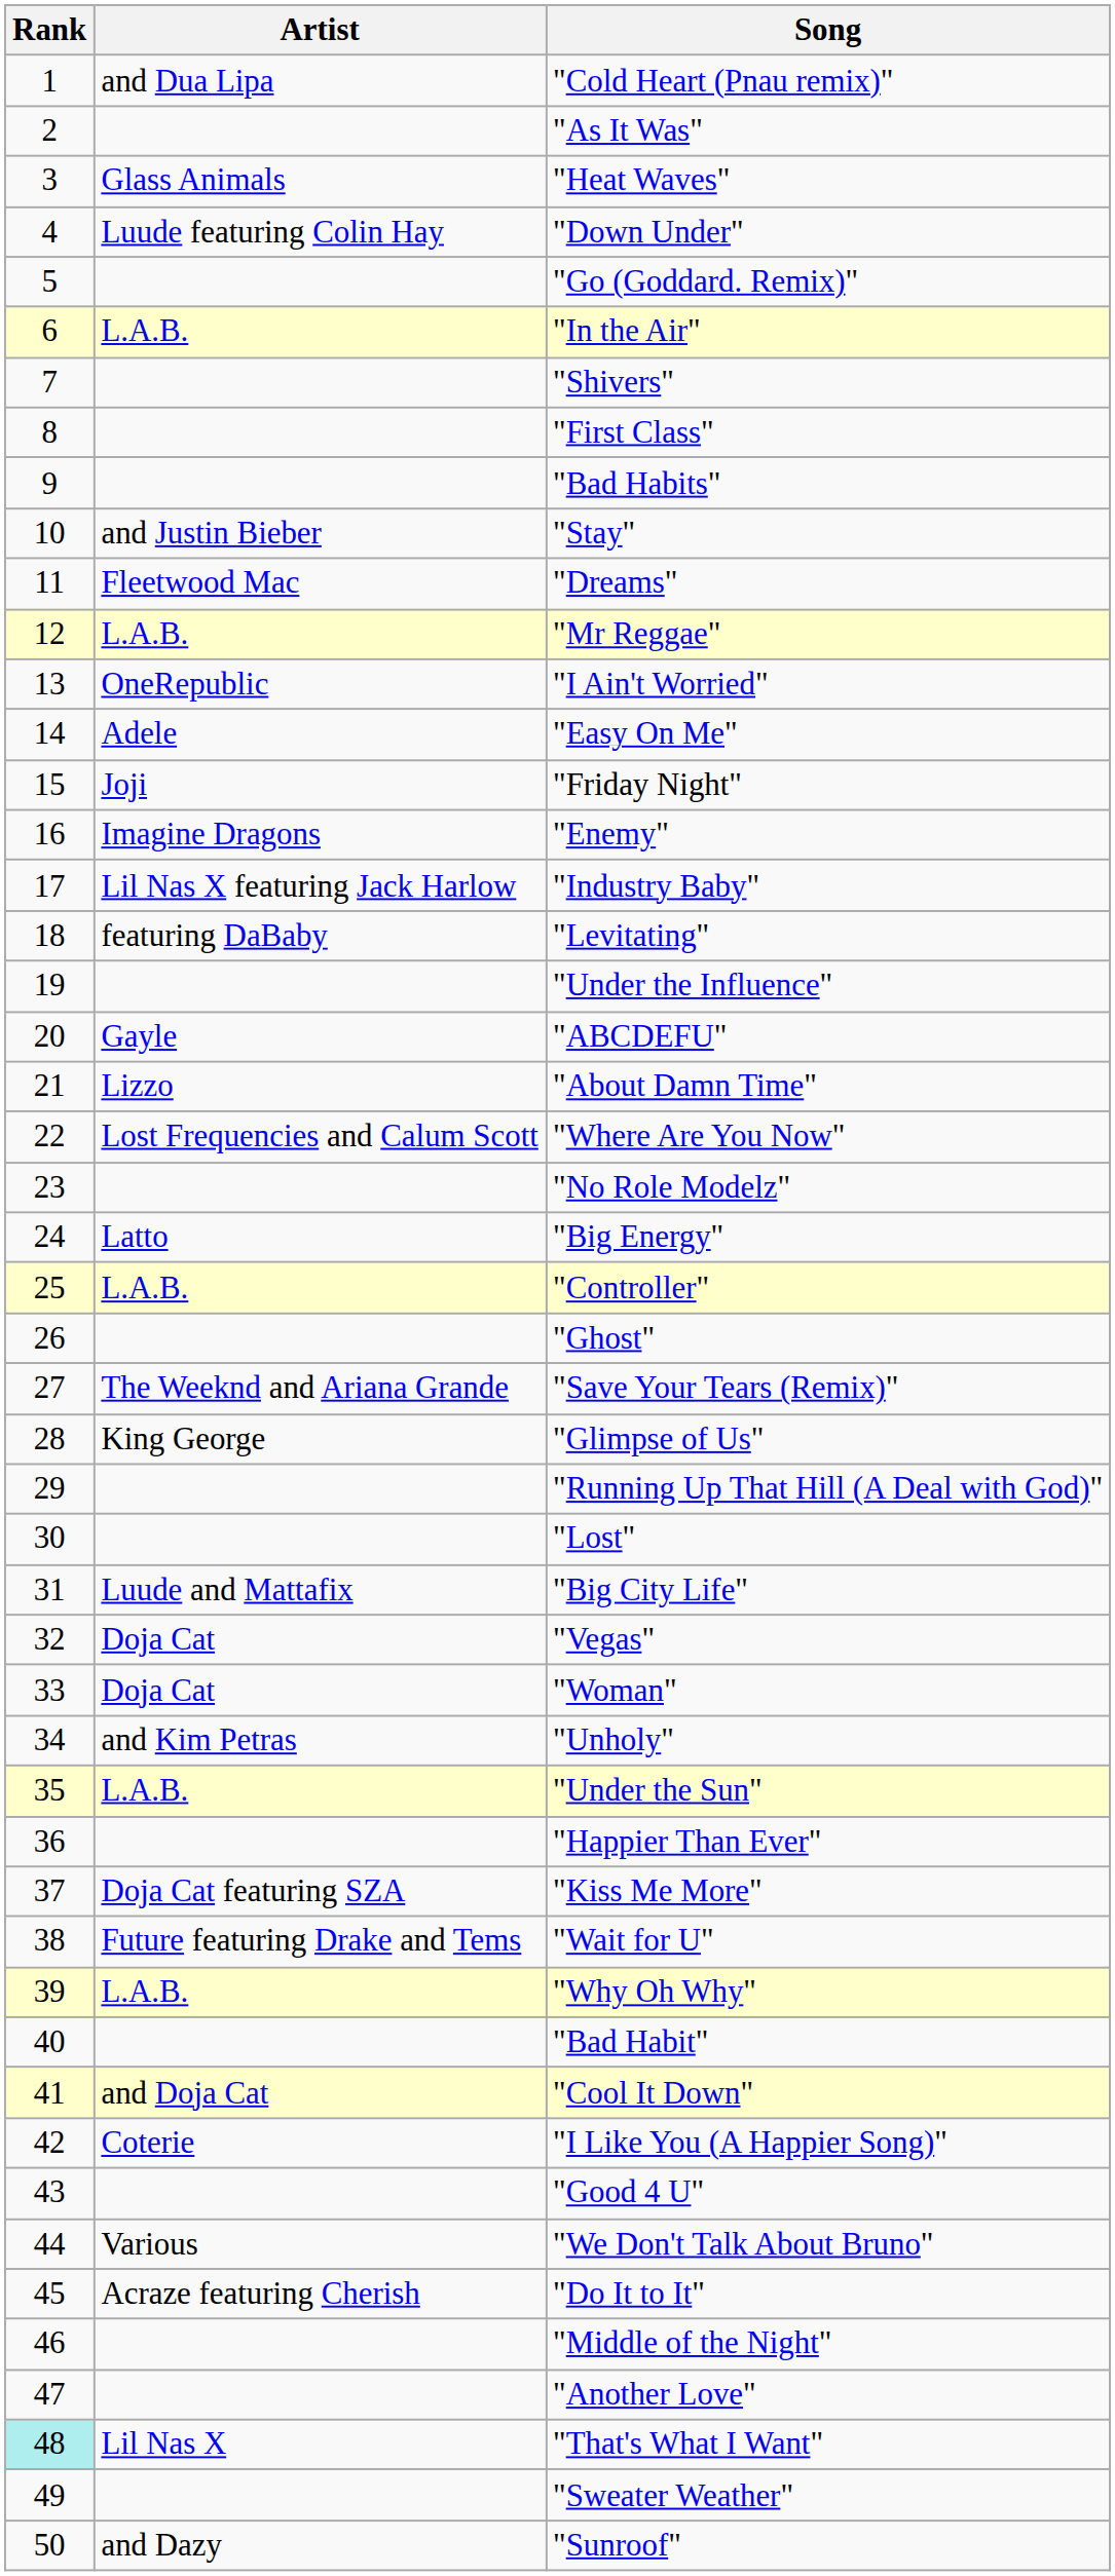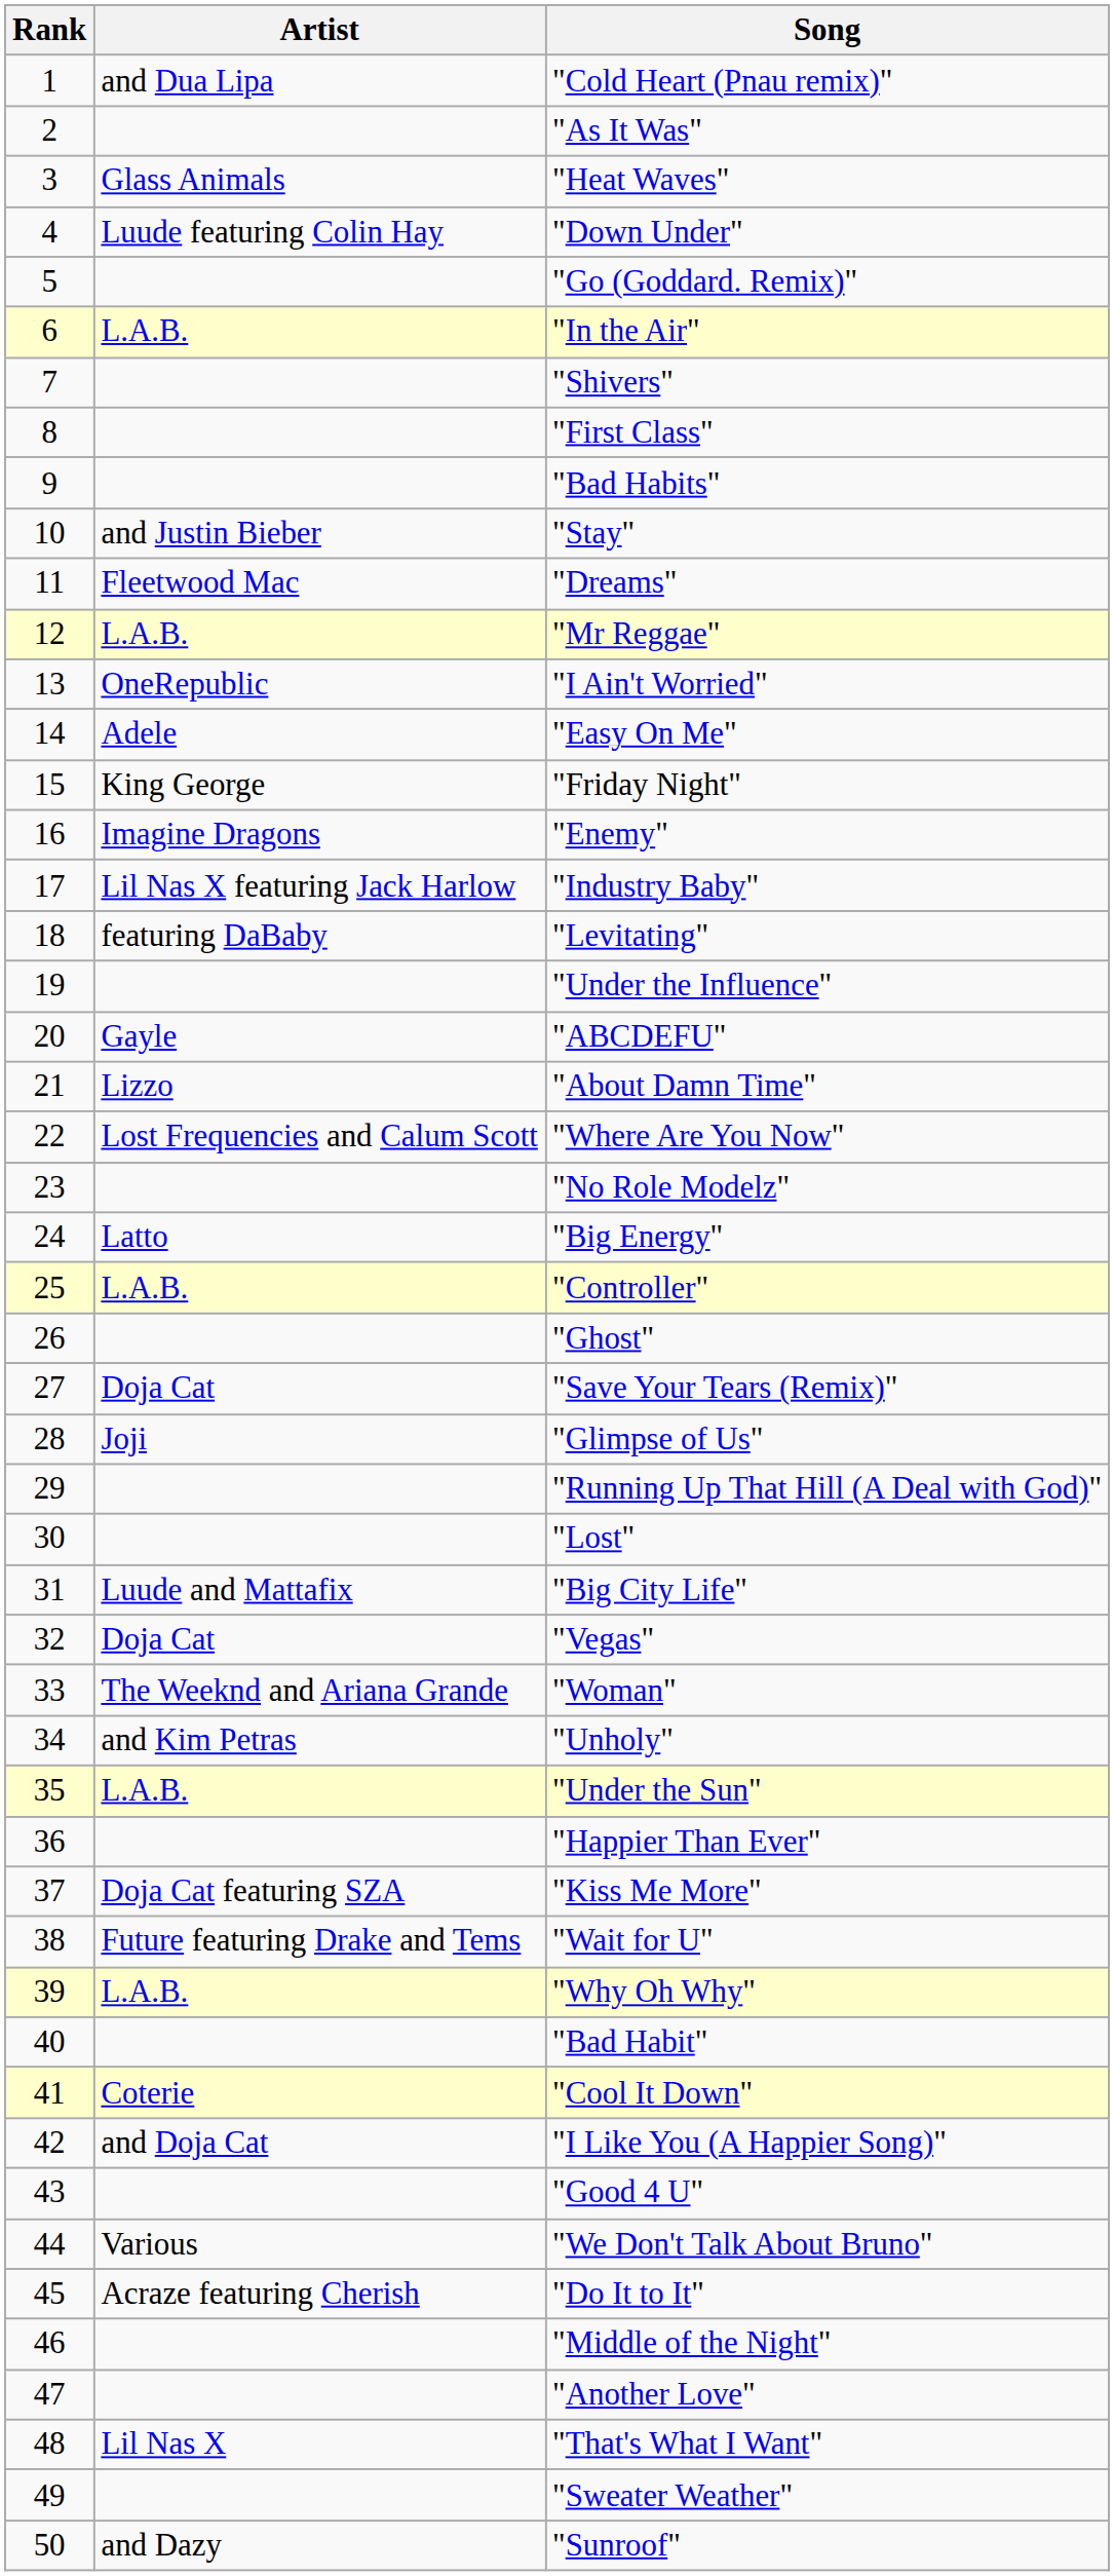 <table class="wikitable sortable">
 <tr>
 <th>Rank</th>
 <th>Artist</th>
 <th>Song</th>
 </tr>
 <tr>
 <td align="center">1</td>
 <td> and <a href='#'>Dua Lipa</a></td>
 <td>"<a href='#'>Cold Heart (Pnau remix)</a>"</td>
 </tr>
 <tr>
 <td align="center">2</td>
 <td></td>
 <td>"<a href='#'>As It Was</a>"</td>
 </tr>
 <tr>
 <td align="center">3</td>
 <td><a href='#'>Glass Animals</a></td>
 <td>"<a href='#'>Heat Waves</a>"</td>
 </tr>
 <tr>
 <td align="center">4</td>
 <td><a href='#'>Luude</a> featuring <a href='#'>Colin Hay</a></td>
 <td>"<a href='#'>Down Under</a>"</td>
 </tr>
 <tr>
 <td align="center">5</td>
 <td></td>
 <td>"<a href='#'>Go (Goddard. Remix)</a>"</td>
 </tr>
 <tr bgcolor="#FFFFCC">
 <td align="center">6</td>
 <td><a href='#'>L.A.B.</a></td>
 <td>"<a href='#'>In the Air</a>"</td>
 </tr>
 <tr>
 <td align="center">7</td>
 <td></td>
 <td>"<a href='#'>Shivers</a>"</td>
 </tr>
 <tr>
 <td align="center">8</td>
 <td></td>
 <td>"<a href='#'>First Class</a>"</td>
 </tr>
 <tr>
 <td align="center">9</td>
 <td></td>
 <td>"<a href='#'>Bad Habits</a>"</td>
 </tr>
 <tr>
 <td align="center">10</td>
 <td> and <a href='#'>Justin Bieber</a></td>
 <td>"<a href='#'>Stay</a>"</td>
 </tr>
 <tr>
 <td align="center">11</td>
 <td><a href='#'>Fleetwood Mac</a></td>
 <td>"<a href='#'>Dreams</a>"</td>
 </tr>
 <tr bgcolor="#FFFFCC">
 <td align="center">12</td>
 <td><a href='#'>L.A.B.</a></td>
 <td>"<a href='#'>Mr Reggae</a>"</td>
 </tr>
 <tr>
 <td align="center">13</td>
 <td><a href='#'>OneRepublic</a></td>
 <td>"<a href='#'>I Ain't Worried</a>"</td>
 </tr>
 <tr>
 <td align="center">14</td>
 <td><a href='#'>Adele</a></td>
 <td>"<a href='#'>Easy On Me</a>"</td>
 </tr>
 <tr>
 <td align="center">15</td>
-<td><a href='#'>Joji</a></td>
+<td>King George</td>
 <td>"Friday Night"</td>
 </tr>
 <tr>
 <td align="center">16</td>
 <td><a href='#'>Imagine Dragons</a></td>
 <td>"<a href='#'>Enemy</a>"</td>
 </tr>
 <tr>
 <td align="center">17</td>
 <td><a href='#'>Lil Nas X</a> featuring <a href='#'>Jack Harlow</a></td>
 <td>"<a href='#'>Industry Baby</a>"</td>
 </tr>
 <tr>
 <td align="center">18</td>
 <td> featuring <a href='#'>DaBaby</a></td>
 <td>"<a href='#'>Levitating</a>"</td>
 </tr>
 <tr>
 <td align="center">19</td>
 <td></td>
 <td>"<a href='#'>Under the Influence</a>"</td>
 </tr>
 <tr>
 <td align="center">20</td>
 <td><a href='#'>Gayle</a></td>
 <td>"<a href='#'>ABCDEFU</a>"</td>
 </tr>
 <tr>
 <td align="center">21</td>
 <td><a href='#'>Lizzo</a></td>
 <td>"<a href='#'>About Damn Time</a>"</td>
 </tr>
 <tr>
 <td align="center">22</td>
 <td><a href='#'>Lost Frequencies</a> and <a href='#'>Calum Scott</a></td>
 <td>"<a href='#'>Where Are You Now</a>"</td>
 </tr>
 <tr>
 <td align="center">23</td>
 <td></td>
 <td>"<a href='#'>No Role Modelz</a>"</td>
 </tr>
 <tr>
 <td align="center">24</td>
 <td><a href='#'>Latto</a></td>
 <td>"<a href='#'>Big Energy</a>"</td>
 </tr>
 <tr bgcolor="#FFFFCC">
 <td align="center">25</td>
 <td><a href='#'>L.A.B.</a></td>
 <td>"<a href='#'>Controller</a>"</td>
 </tr>
 <tr>
 <td align="center">26</td>
 <td></td>
 <td>"<a href='#'>Ghost</a>"</td>
 </tr>
 <tr>
 <td align="center">27</td>
-<td><a href='#'>The Weeknd</a> and <a href='#'>Ariana Grande</a></td>
+<td><a href='#'>Doja Cat</a></td>
 <td>"<a href='#'>Save Your Tears (Remix)</a>"</td>
 </tr>
 <tr>
 <td align="center">28</td>
-<td>King George</td>
+<td><a href='#'>Joji</a></td>
 <td>"<a href='#'>Glimpse of Us</a>"</td>
 </tr>
 <tr>
 <td align="center">29</td>
 <td></td>
 <td>"<a href='#'>Running Up That Hill (A Deal with God)</a>"</td>
 </tr>
 <tr>
 <td align="center">30</td>
 <td></td>
 <td>"<a href='#'>Lost</a>"</td>
 </tr>
 <tr>
 <td align="center">31</td>
 <td><a href='#'>Luude</a> and <a href='#'>Mattafix</a></td>
 <td>"<a href='#'>Big City Life</a>"</td>
 </tr>
 <tr>
 <td align="center">32</td>
 <td><a href='#'>Doja Cat</a></td>
 <td>"<a href='#'>Vegas</a>"</td>
 </tr>
 <tr>
 <td align="center">33</td>
-<td><a href='#'>Doja Cat</a></td>
+<td><a href='#'>The Weeknd</a> and <a href='#'>Ariana Grande</a></td>
 <td>"<a href='#'>Woman</a>"</td>
 </tr>
 <tr>
 <td align="center">34</td>
 <td> and <a href='#'>Kim Petras</a></td>
 <td>"<a href='#'>Unholy</a>"</td>
 </tr>
 <tr bgcolor="#FFFFCC">
 <td align="center">35</td>
 <td><a href='#'>L.A.B.</a></td>
 <td>"<a href='#'>Under the Sun</a>"</td>
 </tr>
 <tr>
 <td align="center">36</td>
 <td></td>
 <td>"<a href='#'>Happier Than Ever</a>"</td>
 </tr>
 <tr>
 <td align="center">37</td>
 <td><a href='#'>Doja Cat</a> featuring <a href='#'>SZA</a></td>
 <td>"<a href='#'>Kiss Me More</a>"</td>
 </tr>
 <tr>
 <td align="center">38</td>
 <td><a href='#'>Future</a> featuring <a href='#'>Drake</a> and <a href='#'>Tems</a></td>
 <td>"<a href='#'>Wait for U</a>"</td>
 </tr>
 <tr bgcolor="#FFFFCC">
 <td align="center">39</td>
 <td><a href='#'>L.A.B.</a></td>
 <td>"<a href='#'>Why Oh Why</a>"</td>
 </tr>
 <tr>
 <td align="center">40</td>
 <td></td>
 <td>"<a href='#'>Bad Habit</a>"</td>
 </tr>
 <tr bgcolor="#FFFFCC">
 <td align="center">41</td>
-<td> and <a href='#'>Doja Cat</a></td>
+<td><a href='#'>Coterie</a></td>
 <td>"<a href='#'>Cool It Down</a>"</td>
 </tr>
 <tr>
 <td align="center">42</td>
-<td><a href='#'>Coterie</a></td>
+<td> and <a href='#'>Doja Cat</a></td>
 <td>"<a href='#'>I Like You (A Happier Song)</a>"</td>
 </tr>
 <tr>
 <td align="center">43</td>
 <td></td>
 <td>"<a href='#'>Good 4 U</a>"</td>
 </tr>
 <tr>
 <td align="center">44</td>
 <td>Various</td>
 <td>"<a href='#'>We Don't Talk About Bruno</a>"</td>
 </tr>
 <tr>
 <td align="center">45</td>
 <td>Acraze featuring <a href='#'>Cherish</a></td>
 <td>"<a href='#'>Do It to It</a>"</td>
 </tr>
 <tr>
 <td align="center">46</td>
 <td></td>
 <td>"<a href='#'>Middle of the Night</a>"</td>
 </tr>
 <tr>
 <td align="center">47</td>
 <td></td>
 <td>"<a href='#'>Another Love</a>"</td>
 </tr>
 <tr>
-<td align="center" style="background: paleturquoise;">48</td>
+<td align="center">48</td>
 <td><a href='#'>Lil Nas X</a></td>
 <td>"<a href='#'>That's What I Want</a>"</td>
 </tr>
 <tr>
 <td align="center">49</td>
 <td></td>
 <td>"<a href='#'>Sweater Weather</a>"</td>
 </tr>
 <tr>
 <td align="center">50</td>
 <td> and Dazy</td>
 <td>"<a href='#'>Sunroof</a>"</td>
 </tr>
 </table>
